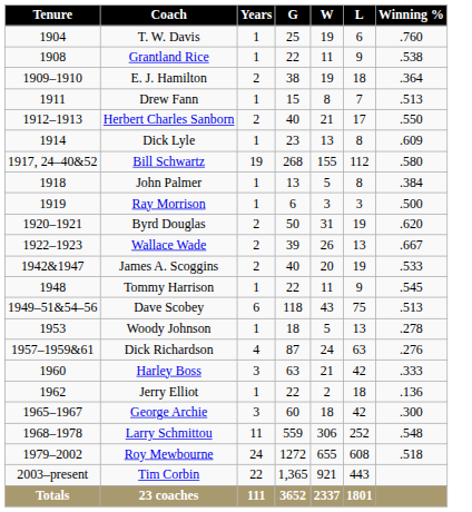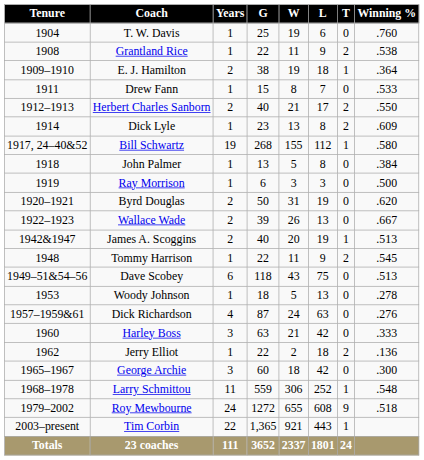 <table class="wikitable sortable" style="text-align:center">
 <tr>
 <th style="background: black; color:white;">Tenure</th>
 <th style="background: black; color:white;">Coach</th>
 <th style="background: black; color:white;">Years</th>
 <th style="background: black; color:white;">G</th>
 <th style="background: black; color:white;">W</th>
 <th style="background: black; color:white;">L</th>
+<th style="background: black; color:white;">T</th>
 <th style="background: black; color:white;">Winning %</th>
 </tr>
 <tr>
 <td>1904</td>
 <td>T. W. Davis</td>
 <td>1</td>
 <td>25</td>
 <td>19</td>
 <td>6</td>
+<td>0</td>
 <td>.760</td>
 </tr>
 <tr>
 <td>1908</td>
 <td><a href='#'>Grantland Rice</a></td>
 <td>1</td>
 <td>22</td>
 <td>11</td>
 <td>9</td>
+<td>2</td>
 <td>.538</td>
 </tr>
 <tr>
 <td>1909–1910</td>
 <td>E. J. Hamilton</td>
 <td>2</td>
 <td>38</td>
 <td>19</td>
 <td>18</td>
+<td>1</td>
 <td>.364</td>
 </tr>
 <tr>
 <td>1911</td>
 <td>Drew Fann</td>
 <td>1</td>
 <td>15</td>
 <td>8</td>
 <td>7</td>
-<td>.513</td>
+<td>0</td>
+<td>.533</td>
 </tr>
 <tr>
 <td>1912–1913</td>
 <td><a href='#'>Herbert Charles Sanborn</a></td>
 <td>2</td>
 <td>40</td>
 <td>21</td>
 <td>17</td>
+<td>2</td>
 <td>.550</td>
 </tr>
 <tr>
 <td>1914</td>
 <td>Dick Lyle</td>
 <td>1</td>
 <td>23</td>
 <td>13</td>
 <td>8</td>
+<td>2</td>
 <td>.609</td>
 </tr>
 <tr>
 <td>1917, 24–40&52</td>
 <td><a href='#'>Bill Schwartz</a></td>
 <td>19</td>
 <td>268</td>
 <td>155</td>
 <td>112</td>
+<td>1</td>
 <td>.580</td>
 </tr>
 <tr>
 <td>1918</td>
 <td>John Palmer</td>
 <td>1</td>
 <td>13</td>
 <td>5</td>
 <td>8</td>
+<td>0</td>
 <td>.384</td>
 </tr>
 <tr>
 <td>1919</td>
 <td><a href='#'>Ray Morrison</a></td>
 <td>1</td>
 <td>6</td>
 <td>3</td>
 <td>3</td>
+<td>0</td>
 <td>.500</td>
 </tr>
 <tr>
 <td>1920–1921</td>
 <td>Byrd Douglas</td>
 <td>2</td>
 <td>50</td>
 <td>31</td>
 <td>19</td>
+<td>0</td>
 <td>.620</td>
 </tr>
 <tr>
 <td>1922–1923</td>
 <td><a href='#'>Wallace Wade</a></td>
 <td>2</td>
 <td>39</td>
 <td>26</td>
 <td>13</td>
+<td>0</td>
 <td>.667</td>
 </tr>
 <tr>
 <td>1942&1947</td>
 <td>James A. Scoggins</td>
 <td>2</td>
 <td>40</td>
 <td>20</td>
 <td>19</td>
-<td>.533</td>
+<td>1</td>
+<td>.513</td>
 </tr>
 <tr>
 <td>1948</td>
 <td>Tommy Harrison</td>
 <td>1</td>
 <td>22</td>
 <td>11</td>
 <td>9</td>
+<td>2</td>
 <td>.545</td>
 </tr>
 <tr>
 <td>1949–51&54–56</td>
 <td>Dave Scobey</td>
 <td>6</td>
 <td>118</td>
 <td>43</td>
 <td>75</td>
+<td>0</td>
 <td>.513</td>
 </tr>
 <tr>
 <td>1953</td>
 <td>Woody Johnson</td>
 <td>1</td>
 <td>18</td>
 <td>5</td>
 <td>13</td>
+<td>0</td>
 <td>.278</td>
 </tr>
 <tr>
 <td>1957–1959&61</td>
 <td>Dick Richardson</td>
 <td>4</td>
 <td>87</td>
 <td>24</td>
 <td>63</td>
+<td>0</td>
 <td>.276</td>
 </tr>
 <tr>
 <td>1960</td>
 <td><a href='#'>Harley Boss</a></td>
 <td>3</td>
 <td>63</td>
 <td>21</td>
 <td>42</td>
+<td>0</td>
 <td>.333</td>
 </tr>
 <tr>
 <td>1962</td>
 <td>Jerry Elliot</td>
 <td>1</td>
 <td>22</td>
 <td>2</td>
 <td>18</td>
+<td>2</td>
 <td>.136</td>
 </tr>
 <tr>
 <td>1965–1967</td>
 <td><a href='#'>George Archie</a></td>
 <td>3</td>
 <td>60</td>
 <td>18</td>
 <td>42</td>
+<td>0</td>
 <td>.300</td>
 </tr>
 <tr>
 <td>1968–1978</td>
 <td><a href='#'>Larry Schmittou</a></td>
 <td>11</td>
 <td>559</td>
 <td>306</td>
 <td>252</td>
+<td>1</td>
 <td>.548</td>
 </tr>
 <tr>
 <td>1979–2002</td>
 <td><a href='#'>Roy Mewbourne</a></td>
 <td>24</td>
 <td>1272</td>
 <td>655</td>
 <td>608</td>
+<td>9</td>
 <td>.518</td>
 </tr>
 <tr>
 <td>2003–present</td>
 <td><a href='#'>Tim Corbin</a></td>
 <td>22</td>
 <td>1,365</td>
 <td>921</td>
 <td>443</td>
+<td>1</td>
 <td></td>
 </tr>
 <tr class="sortbottom" style="background: #A8996E; color:white; font-weight:bold;">
 <td>Totals</td>
 <td>23 coaches</td>
 <td>111</td>
 <td>3652</td>
 <td>2337</td>
 <td>1801</td>
+<td>24</td>
 <td></td>
 </tr>
 </table>
